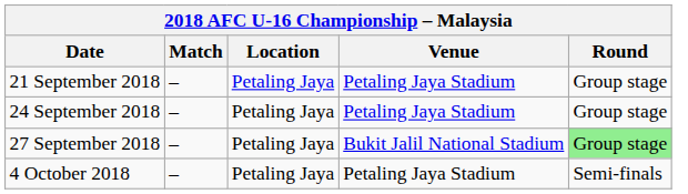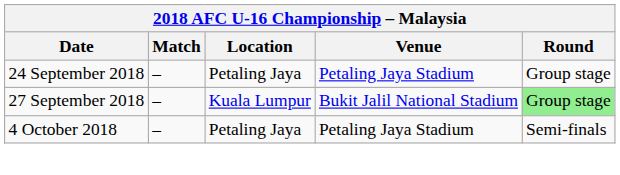 <table class="wikitable">
 <tr>
 <th colspan="5"><a href='#'>2018 AFC U-16 Championship</a> – Malaysia</th>
 </tr>
 <tr>
 <th>Date</th>
 <th>Match</th>
 <th>Location</th>
 <th>Venue</th>
 <th>Round</th>
 </tr>
 <tr>
-<td>21 September 2018</td>
-<td> – </td>
-<td><a href='#'>Petaling Jaya</a></td>
-<td><a href='#'>Petaling Jaya Stadium</a></td>
-<td>Group stage</td>
-</tr>
-<tr>
 <td>24 September 2018</td>
 <td> – </td>
 <td>Petaling Jaya</td>
 <td><a href='#'>Petaling Jaya Stadium</a></td>
 <td>Group stage</td>
 </tr>
 <tr>
 <td>27 September 2018</td>
 <td> – </td>
-<td>Petaling Jaya</td>
+<td><a href='#'>Kuala Lumpur</a></td>
 <td><a href='#'>Bukit Jalil National Stadium</a></td>
 <td style="background: lightgreen;">Group stage</td>
 </tr>
 <tr>
 <td>4 October 2018</td>
 <td> – </td>
 <td>Petaling Jaya</td>
 <td>Petaling Jaya Stadium</td>
 <td>Semi-finals</td>
 </tr>
 </table>
